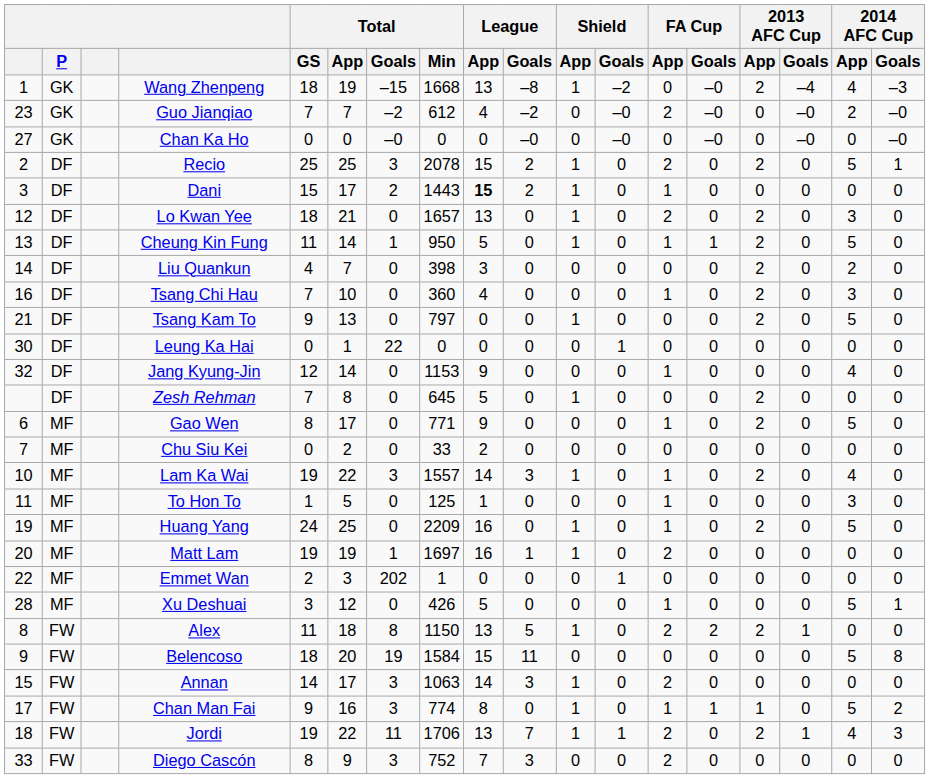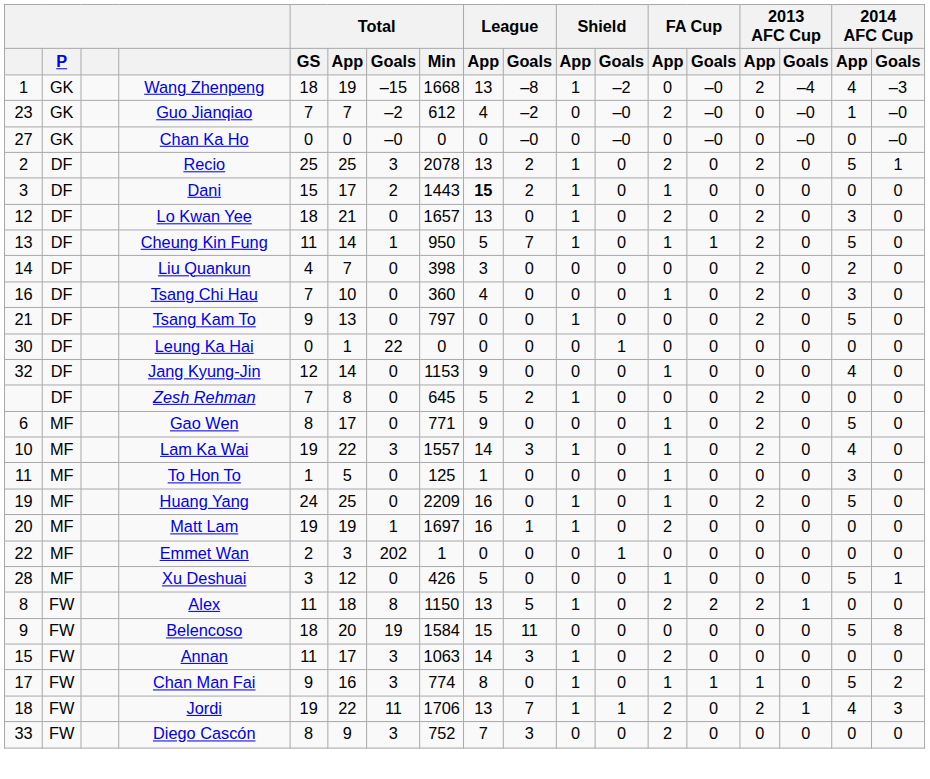 <table class="wikitable" style="text-align: center;">
 <tr>
 <th colspan=4></th>
 <th colspan=4>Total</th>
 <th colspan=2>League</th>
 <th colspan=2>Shield</th>
 <th colspan=2>FA Cup</th>
 <th colspan=2>2013<br>AFC Cup</th>
 <th colspan=2>2014<br>AFC Cup</th>
 </tr>
 <tr>
 <th width=30></th>
 <th width=30><a href='#'>P</a></th>
 <th width=30></th>
 <th width=160></th>
 <th width=30>GS</th>
 <th width=30>App</th>
 <th width=30>Goals</th>
 <th width=30>Min</th>
 <th width=30>App</th>
 <th width=30>Goals</th>
 <th width=30>App</th>
 <th width=30>Goals</th>
 <th width=30>App</th>
 <th width=30>Goals</th>
 <th width=30>App</th>
 <th width=30>Goals</th>
 <th width=30>App</th>
 <th width=30>Goals<br></th>
 </tr>
 <tr>
 <td>1</td>
 <td>GK</td>
 <td></td>
 <td><a href='#'>Wang Zhenpeng</a></td>
 <td>18</td>
 <td>19</td>
 <td>–15</td>
 <td>1668</td>
 <td>13</td>
 <td>–8</td>
 <td>1</td>
 <td>–2</td>
 <td>0</td>
 <td>–0</td>
 <td>2</td>
 <td>–4</td>
 <td>4</td>
 <td>–3</td>
 </tr>
 <tr>
 <td>23</td>
 <td>GK</td>
 <td></td>
 <td><a href='#'>Guo Jianqiao</a></td>
 <td>7</td>
 <td>7</td>
 <td>–2</td>
 <td>612</td>
 <td>4</td>
 <td>–2</td>
 <td>0</td>
 <td>–0</td>
 <td>2</td>
 <td>–0</td>
 <td>0</td>
 <td>–0</td>
-<td>2</td>
+<td>1</td>
 <td>–0</td>
 </tr>
 <tr>
 <td>27</td>
 <td>GK</td>
 <td></td>
 <td><a href='#'>Chan Ka Ho</a></td>
 <td>0</td>
 <td>0</td>
 <td>–0</td>
 <td>0</td>
 <td>0</td>
 <td>–0</td>
 <td>0</td>
 <td>–0</td>
 <td>0</td>
 <td>–0</td>
 <td>0</td>
 <td>–0</td>
 <td>0</td>
 <td>–0<br></td>
 </tr>
 <tr>
 <td>2</td>
 <td>DF</td>
 <td></td>
 <td><a href='#'>Recio</a></td>
 <td>25</td>
 <td>25</td>
 <td>3</td>
 <td>2078</td>
-<td>15</td>
+<td>13</td>
 <td>2</td>
 <td>1</td>
 <td>0</td>
 <td>2</td>
 <td>0</td>
 <td>2</td>
 <td>0</td>
 <td>5</td>
 <td>1</td>
 </tr>
 <tr>
 <td>3</td>
 <td>DF</td>
 <td></td>
 <td><a href='#'>Dani</a></td>
 <td>15</td>
 <td>17</td>
 <td>2</td>
 <td>1443</td>
 <td><strong>15</strong></td>
 <td>2</td>
 <td>1</td>
 <td>0</td>
 <td>1</td>
 <td>0</td>
 <td>0</td>
 <td>0</td>
 <td>0</td>
 <td>0</td>
 </tr>
 <tr>
 <td>12</td>
 <td>DF</td>
 <td></td>
 <td><a href='#'>Lo Kwan Yee</a></td>
 <td>18</td>
 <td>21</td>
 <td>0</td>
 <td>1657</td>
 <td>13</td>
 <td>0</td>
 <td>1</td>
 <td>0</td>
 <td>2</td>
 <td>0</td>
 <td>2</td>
 <td>0</td>
 <td>3</td>
 <td>0</td>
 </tr>
 <tr>
 <td>13</td>
 <td>DF</td>
 <td></td>
 <td><a href='#'>Cheung Kin Fung</a></td>
 <td>11</td>
 <td>14</td>
 <td>1</td>
 <td>950</td>
 <td>5</td>
-<td>0</td>
+<td>7</td>
 <td>1</td>
 <td>0</td>
 <td>1</td>
 <td>1</td>
 <td>2</td>
 <td>0</td>
 <td>5</td>
 <td>0</td>
 </tr>
 <tr>
 <td>14</td>
 <td>DF</td>
 <td></td>
 <td><a href='#'>Liu Quankun</a></td>
 <td>4</td>
 <td>7</td>
 <td>0</td>
 <td>398</td>
 <td>3</td>
 <td>0</td>
 <td>0</td>
 <td>0</td>
 <td>0</td>
 <td>0</td>
 <td>2</td>
 <td>0</td>
 <td>2</td>
 <td>0</td>
 </tr>
 <tr>
 <td>16</td>
 <td>DF</td>
 <td></td>
 <td><a href='#'>Tsang Chi Hau</a></td>
 <td>7</td>
 <td>10</td>
 <td>0</td>
 <td>360</td>
 <td>4</td>
 <td>0</td>
 <td>0</td>
 <td>0</td>
 <td>1</td>
 <td>0</td>
 <td>2</td>
 <td>0</td>
 <td>3</td>
 <td>0</td>
 </tr>
 <tr>
 <td>21</td>
 <td>DF</td>
 <td></td>
 <td><a href='#'>Tsang Kam To</a></td>
 <td>9</td>
 <td>13</td>
 <td>0</td>
 <td>797</td>
 <td>0</td>
 <td>0</td>
 <td>1</td>
 <td>0</td>
 <td>0</td>
 <td>0</td>
 <td>2</td>
 <td>0</td>
 <td>5</td>
 <td>0</td>
 </tr>
 <tr>
 <td>30</td>
 <td>DF</td>
 <td></td>
 <td><a href='#'>Leung Ka Hai</a></td>
 <td>0</td>
 <td>1</td>
 <td>22</td>
 <td>0</td>
 <td>0</td>
 <td>0</td>
 <td>0</td>
 <td>1</td>
 <td>0</td>
 <td>0</td>
 <td>0</td>
 <td>0</td>
 <td>0</td>
 <td>0</td>
 </tr>
 <tr>
 <td>32</td>
 <td>DF</td>
 <td></td>
 <td><a href='#'>Jang Kyung-Jin</a></td>
 <td>12</td>
 <td>14</td>
 <td>0</td>
 <td>1153</td>
 <td>9</td>
 <td>0</td>
 <td>0</td>
 <td>0</td>
 <td>1</td>
 <td>0</td>
 <td>0</td>
 <td>0</td>
 <td>4</td>
 <td>0</td>
 </tr>
 <tr>
 <td></td>
 <td>DF</td>
 <td></td>
 <td><em><a href='#'>Zesh Rehman</a></em></td>
 <td>7</td>
 <td>8</td>
 <td>0</td>
 <td>645</td>
 <td>5</td>
-<td>0</td>
+<td>2</td>
 <td>1</td>
 <td>0</td>
 <td>0</td>
 <td>0</td>
 <td>2</td>
 <td>0</td>
 <td>0</td>
 <td>0<br></td>
 </tr>
 <tr>
 <td>6</td>
 <td>MF</td>
 <td></td>
 <td><a href='#'>Gao Wen</a></td>
 <td>8</td>
 <td>17</td>
 <td>0</td>
 <td>771</td>
 <td>9</td>
 <td>0</td>
 <td>0</td>
 <td>0</td>
 <td>1</td>
 <td>0</td>
 <td>2</td>
 <td>0</td>
 <td>5</td>
-<td>0</td>
-</tr>
-<tr>
-<td>7</td>
-<td>MF</td>
-<td></td>
-<td><a href='#'>Chu Siu Kei</a></td>
-<td>0</td>
-<td>2</td>
-<td>0</td>
-<td>33</td>
-<td>2</td>
-<td>0</td>
-<td>0</td>
-<td>0</td>
-<td>0</td>
-<td>0</td>
-<td>0</td>
-<td>0</td>
-<td>0</td>
 <td>0</td>
 </tr>
 <tr>
 <td>10</td>
 <td>MF</td>
 <td></td>
 <td><a href='#'>Lam Ka Wai</a></td>
 <td>19</td>
 <td>22</td>
 <td>3</td>
 <td>1557</td>
 <td>14</td>
 <td>3</td>
 <td>1</td>
 <td>0</td>
 <td>1</td>
 <td>0</td>
 <td>2</td>
 <td>0</td>
 <td>4</td>
 <td>0</td>
 </tr>
 <tr>
 <td>11</td>
 <td>MF</td>
 <td></td>
 <td><a href='#'>To Hon To</a></td>
 <td>1</td>
 <td>5</td>
 <td>0</td>
 <td>125</td>
 <td>1</td>
 <td>0</td>
 <td>0</td>
 <td>0</td>
 <td>1</td>
 <td>0</td>
 <td>0</td>
 <td>0</td>
 <td>3</td>
 <td>0</td>
 </tr>
 <tr>
 <td>19</td>
 <td>MF</td>
 <td></td>
 <td><a href='#'>Huang Yang</a></td>
 <td>24</td>
 <td>25</td>
 <td>0</td>
 <td>2209</td>
 <td>16</td>
 <td>0</td>
 <td>1</td>
 <td>0</td>
 <td>1</td>
 <td>0</td>
 <td>2</td>
 <td>0</td>
 <td>5</td>
 <td>0</td>
 </tr>
 <tr>
 <td>20</td>
 <td>MF</td>
 <td></td>
 <td><a href='#'>Matt Lam</a></td>
 <td>19</td>
 <td>19</td>
 <td>1</td>
 <td>1697</td>
 <td>16</td>
 <td>1</td>
 <td>1</td>
 <td>0</td>
 <td>2</td>
 <td>0</td>
 <td>0</td>
 <td>0</td>
 <td>0</td>
 <td>0</td>
 </tr>
 <tr>
 <td>22</td>
 <td>MF</td>
 <td></td>
 <td><a href='#'>Emmet Wan</a></td>
 <td>2</td>
 <td>3</td>
 <td>202</td>
 <td>1</td>
 <td>0</td>
 <td>0</td>
 <td>0</td>
 <td>1</td>
 <td>0</td>
 <td>0</td>
 <td>0</td>
 <td>0</td>
 <td>0</td>
 <td>0</td>
 </tr>
 <tr>
 <td>28</td>
 <td>MF</td>
 <td></td>
 <td><a href='#'>Xu Deshuai</a></td>
 <td>3</td>
 <td>12</td>
 <td>0</td>
 <td>426</td>
 <td>5</td>
 <td>0</td>
 <td>0</td>
 <td>0</td>
 <td>1</td>
 <td>0</td>
 <td>0</td>
 <td>0</td>
 <td>5</td>
 <td>1<br></td>
 </tr>
 <tr>
 <td>8</td>
 <td>FW</td>
 <td></td>
 <td><a href='#'>Alex</a></td>
 <td>11</td>
 <td>18</td>
 <td>8</td>
 <td>1150</td>
 <td>13</td>
 <td>5</td>
 <td>1</td>
 <td>0</td>
 <td>2</td>
 <td>2</td>
 <td>2</td>
 <td>1</td>
 <td>0</td>
 <td>0</td>
 </tr>
 <tr>
 <td>9</td>
 <td>FW</td>
 <td></td>
 <td><a href='#'>Belencoso</a></td>
 <td>18</td>
 <td>20</td>
 <td>19</td>
 <td>1584</td>
 <td>15</td>
 <td>11</td>
 <td>0</td>
 <td>0</td>
 <td>0</td>
 <td>0</td>
 <td>0</td>
 <td>0</td>
 <td>5</td>
 <td>8</td>
 </tr>
 <tr>
 <td>15</td>
 <td>FW</td>
 <td></td>
 <td><a href='#'>Annan</a></td>
-<td>14</td>
+<td>11</td>
 <td>17</td>
 <td>3</td>
 <td>1063</td>
 <td>14</td>
 <td>3</td>
 <td>1</td>
 <td>0</td>
 <td>2</td>
 <td>0</td>
 <td>0</td>
 <td>0</td>
 <td>0</td>
 <td>0</td>
 </tr>
 <tr>
 <td>17</td>
 <td>FW</td>
 <td></td>
 <td><a href='#'>Chan Man Fai</a></td>
 <td>9</td>
 <td>16</td>
 <td>3</td>
 <td>774</td>
 <td>8</td>
 <td>0</td>
 <td>1</td>
 <td>0</td>
 <td>1</td>
 <td>1</td>
 <td>1</td>
 <td>0</td>
 <td>5</td>
 <td>2</td>
 </tr>
 <tr>
 <td>18</td>
 <td>FW</td>
 <td></td>
 <td><a href='#'>Jordi</a></td>
 <td>19</td>
 <td>22</td>
 <td>11</td>
 <td>1706</td>
 <td>13</td>
 <td>7</td>
 <td>1</td>
 <td>1</td>
 <td>2</td>
 <td>0</td>
 <td>2</td>
 <td>1</td>
 <td>4</td>
 <td>3</td>
 </tr>
 <tr>
 <td>33</td>
 <td>FW</td>
 <td></td>
 <td><a href='#'>Diego Cascón</a></td>
 <td>8</td>
 <td>9</td>
 <td>3</td>
 <td>752</td>
 <td>7</td>
 <td>3</td>
 <td>0</td>
 <td>0</td>
 <td>2</td>
 <td>0</td>
 <td>0</td>
 <td>0</td>
 <td>0</td>
 <td>0</td>
 </tr>
 </table>
